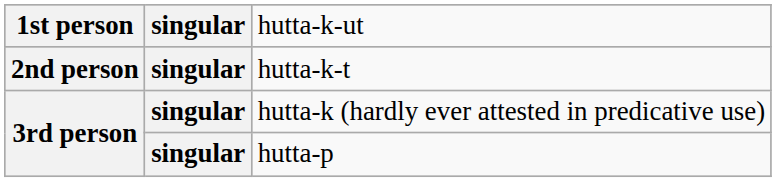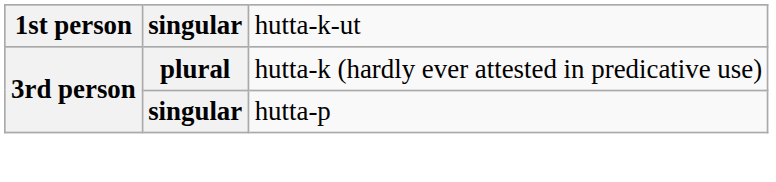 <table class="wikitable">
 <tr>
 <th>1st person</th>
 <th>singular</th>
 <td>hutta-k-ut</td>
 </tr>
 <tr>
-<th>2nd person</th>
-<th>singular</th>
-<td>hutta-k-t</td>
-</tr>
-<tr>
 <th rowspan="2">3rd person</th>
-<th>singular</th>
+<th>plural</th>
 <td>hutta-k (hardly ever attested in predicative use)</td>
 </tr>
 <tr>
 <th>singular</th>
 <td>hutta-p</td>
 </tr>
 </table>
